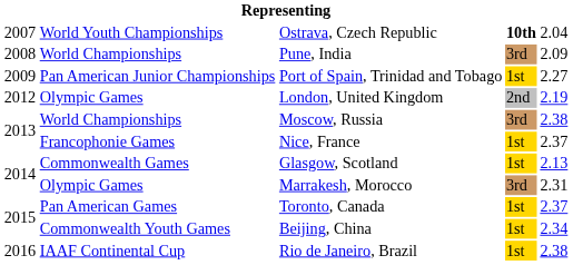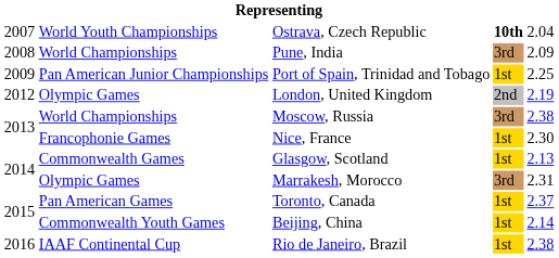 <table>
 <tr>
 <th colspan="6">Representing </th>
 </tr>
 <tr>
 <td>2007</td>
 <td><a href='#'>World Youth Championships</a></td>
 <td><a href='#'>Ostrava</a>, Czech Republic</td>
 <td><strong>10th</strong></td>
 <td>2.04</td>
 </tr>
 <tr>
 <td>2008</td>
 <td><a href='#'>World Championships</a></td>
 <td><a href='#'>Pune</a>, India</td>
 <td bgcolor=cc9966>3rd</td>
 <td>2.09</td>
 </tr>
 <tr>
 <td>2009</td>
 <td><a href='#'>Pan American Junior Championships</a></td>
 <td><a href='#'>Port of Spain</a>, Trinidad and Tobago</td>
 <td bgcolor=gold>1st</td>
-<td>2.27</td>
+<td>2.25</td>
 </tr>
 <tr>
 <td>2012</td>
 <td><a href='#'>Olympic Games</a></td>
 <td><a href='#'>London</a>, United Kingdom</td>
 <td bgcolor=silver>2nd</td>
 <td><a href='#'>2.19</a></td>
 </tr>
 <tr>
 <td rowspan=2>2013</td>
 <td><a href='#'>World Championships</a></td>
 <td><a href='#'>Moscow</a>, Russia</td>
 <td bgcolor=cc9966>3rd</td>
 <td><a href='#'>2.38</a> </td>
 </tr>
 <tr>
 <td><a href='#'>Francophonie Games</a></td>
 <td><a href='#'>Nice</a>, France</td>
 <td bgcolor=gold>1st</td>
-<td>2.37</td>
+<td>2.30</td>
 </tr>
 <tr>
 <td rowspan=2>2014</td>
 <td><a href='#'>Commonwealth Games</a></td>
 <td><a href='#'>Glasgow</a>, Scotland</td>
 <td bgcolor=gold>1st</td>
 <td><a href='#'>2.13</a></td>
 </tr>
 <tr>
 <td><a href='#'>Olympic Games</a></td>
 <td><a href='#'>Marrakesh</a>, Morocco</td>
 <td bgcolor=cc9966>3rd</td>
 <td>2.31</td>
 </tr>
 <tr>
 <td rowspan=2>2015</td>
 <td><a href='#'>Pan American Games</a></td>
 <td><a href='#'>Toronto</a>, Canada</td>
 <td bgcolor=gold>1st</td>
 <td><a href='#'>2.37</a></td>
 </tr>
 <tr>
 <td><a href='#'>Commonwealth Youth Games</a></td>
 <td><a href='#'>Beijing</a>, China</td>
 <td bgcolor=gold>1st</td>
-<td><a href='#'>2.34</a></td>
+<td><a href='#'>2.14</a></td>
 </tr>
 <tr>
 <td rowspan=2>2016</td>
 <td><a href='#'>IAAF Continental Cup</a></td>
 <td><a href='#'>Rio de Janeiro</a>, Brazil</td>
 <td bgcolor=gold>1st</td>
 <td><a href='#'>2.38</a></td>
 </tr>
 </table>
